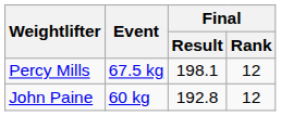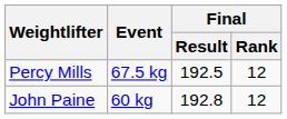 <table class=wikitable style="font-size:90%">
 <tr>
 <th rowspan=2>Weightlifter</th>
 <th rowspan=2>Event</th>
 <th colspan=2>Final</th>
 </tr>
 <tr>
 <th>Result</th>
 <th>Rank</th>
 </tr>
 <tr>
 <td><a href='#'>Percy Mills</a></td>
 <td><a href='#'>67.5 kg</a></td>
-<td align=center>198.1</td>
+<td align=center>192.5</td>
 <td align=center>12</td>
 </tr>
 <tr>
 <td><a href='#'>John Paine</a></td>
 <td><a href='#'>60 kg</a></td>
 <td align=center>192.8</td>
 <td align=center>12</td>
 </tr>
 </table>
